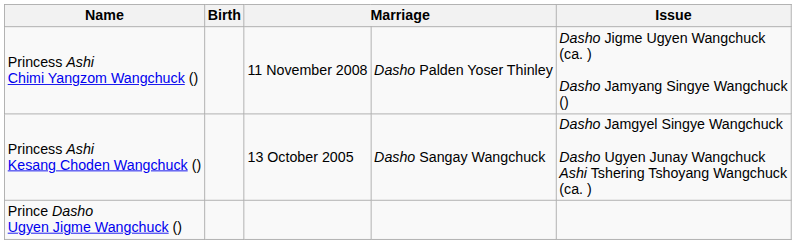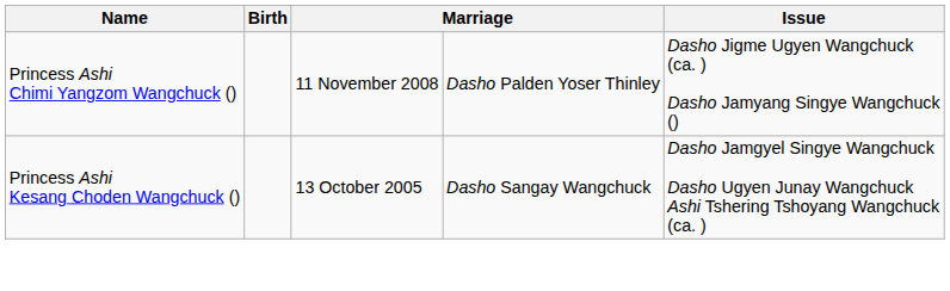 <table class="wikitable">
 <tr>
 <th>Name</th>
 <th>Birth</th>
 <th colspan="2">Marriage</th>
 <th>Issue</th>
 </tr>
 <tr>
 <td>Princess <em>Ashi</em><br> <a href='#'>Chimi Yangzom Wangchuck</a> ()</td>
 <td></td>
 <td>11 November 2008</td>
 <td><em>Dasho</em> Palden Yoser Thinley</td>
 <td><em>Dasho</em> Jigme Ugyen Wangchuck<br> (ca. )<br><br><em>Dasho</em> Jamyang Singye Wangchuck<br> ()</td>
 </tr>
 <tr>
 <td>Princess <em>Ashi</em><br><a href='#'>Kesang Choden Wangchuck</a> ()</td>
 <td></td>
 <td>13 October 2005</td>
 <td><em>Dasho</em> Sangay Wangchuck</td>
 <td><em>Dasho</em> Jamgyel Singye Wangchuck<br><br><em>Dasho</em> Ugyen Junay Wangchuck<br><em>Ashi</em> Tshering Tshoyang Wangchuck <br> (ca. )</td>
 </tr>
-<tr>
-<td>Prince <em>Dasho</em><br><a href='#'>Ugyen Jigme Wangchuck</a> ()</td>
-<td></td>
-<td></td>
-<td></td>
-<td></td>
-</tr>
 </table>
